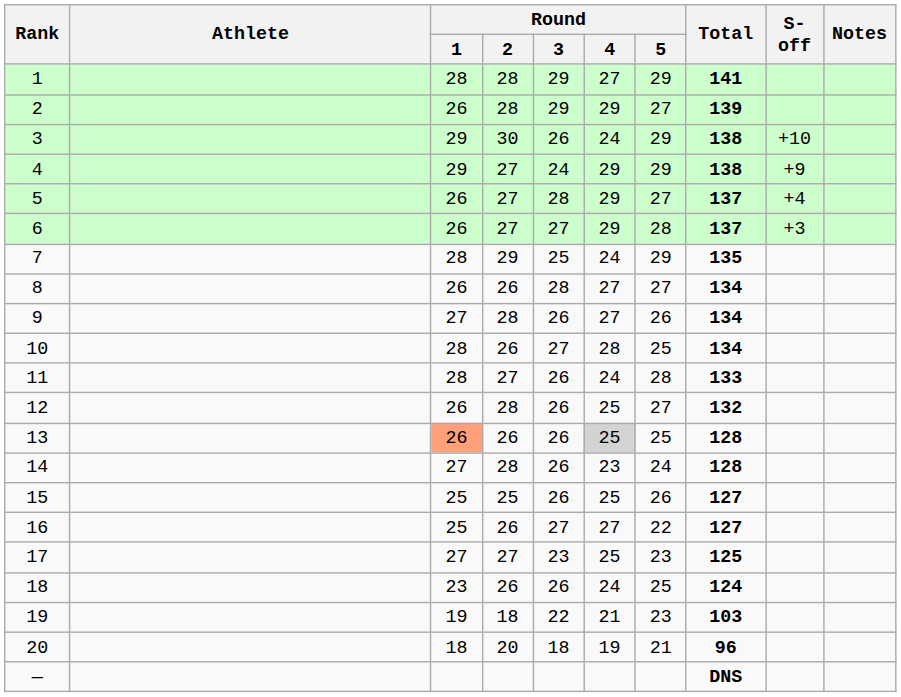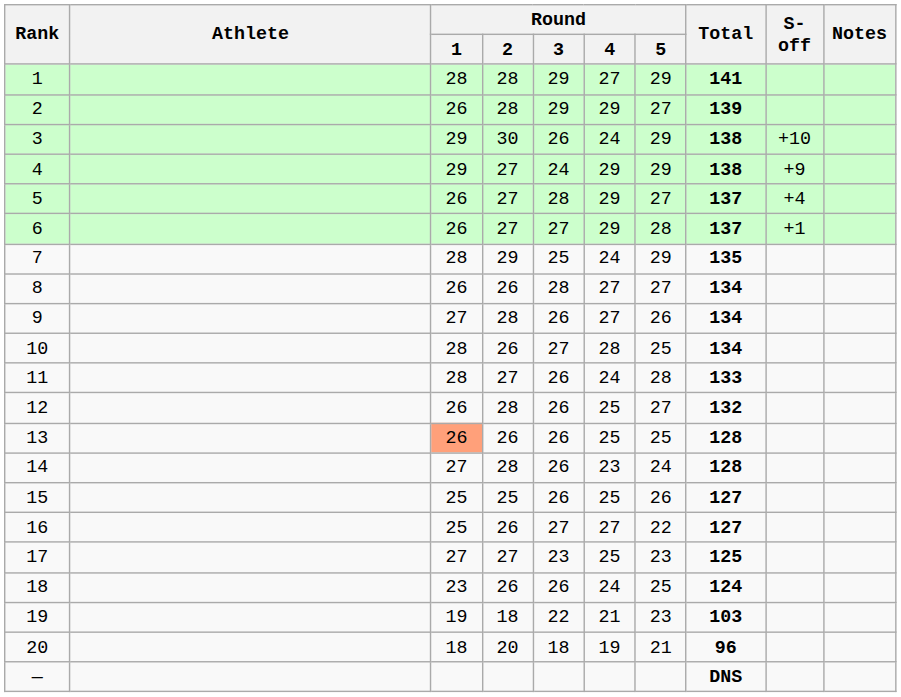 <table class="wikitable" style="text-align:center">
 <tr>
 <th rowspan=2 width=40>Rank</th>
 <th rowspan=2 width=250>Athlete</th>
 <th colspan=5>Round</th>
 <th rowspan=2 width=50>Total</th>
 <th rowspan=2 width=35>S-off</th>
 <th rowspan=2 width=45>Notes</th>
 </tr>
 <tr>
 <th width=30>1</th>
 <th width=30>2</th>
 <th width=30>3</th>
 <th width=30>4</th>
 <th width=30>5</th>
 </tr>
 <tr bgcolor=#ccffcc>
 <td>1</td>
 <td align=left></td>
 <td>28</td>
 <td>28</td>
 <td>29</td>
 <td>27</td>
 <td>29</td>
 <td><strong>141</strong></td>
 <td></td>
 <td></td>
 </tr>
 <tr bgcolor=#ccffcc>
 <td>2</td>
 <td align=left></td>
 <td>26</td>
 <td>28</td>
 <td>29</td>
 <td>29</td>
 <td>27</td>
 <td><strong>139</strong></td>
 <td></td>
 <td></td>
 </tr>
 <tr bgcolor=#ccffcc>
 <td>3</td>
 <td align=left></td>
 <td>29</td>
 <td>30</td>
 <td>26</td>
 <td>24</td>
 <td>29</td>
 <td><strong>138</strong></td>
 <td>+10</td>
 <td></td>
 </tr>
 <tr bgcolor=#ccffcc>
 <td>4</td>
 <td align=left></td>
 <td>29</td>
 <td>27</td>
 <td>24</td>
 <td>29</td>
 <td>29</td>
 <td><strong>138</strong></td>
 <td>+9</td>
 <td></td>
 </tr>
 <tr bgcolor=#ccffcc>
 <td>5</td>
 <td align=left></td>
 <td>26</td>
 <td>27</td>
 <td>28</td>
 <td>29</td>
 <td>27</td>
 <td><strong>137</strong></td>
 <td>+4</td>
 <td></td>
 </tr>
 <tr bgcolor=#ccffcc>
 <td>6</td>
 <td align=left></td>
 <td>26</td>
 <td>27</td>
 <td>27</td>
 <td>29</td>
 <td>28</td>
 <td><strong>137</strong></td>
-<td>+3</td>
+<td>+1</td>
 <td></td>
 </tr>
 <tr>
 <td>7</td>
 <td align=left></td>
 <td>28</td>
 <td>29</td>
 <td>25</td>
 <td>24</td>
 <td>29</td>
 <td><strong>135</strong></td>
 <td></td>
 <td></td>
 </tr>
 <tr>
 <td>8</td>
 <td align=left></td>
 <td>26</td>
 <td>26</td>
 <td>28</td>
 <td>27</td>
 <td>27</td>
 <td><strong>134</strong></td>
 <td></td>
 <td></td>
 </tr>
 <tr>
 <td>9</td>
 <td align=left></td>
 <td>27</td>
 <td>28</td>
 <td>26</td>
 <td>27</td>
 <td>26</td>
 <td><strong>134</strong></td>
 <td></td>
 <td></td>
 </tr>
 <tr>
 <td>10</td>
 <td align=left></td>
 <td>28</td>
 <td>26</td>
 <td>27</td>
 <td>28</td>
 <td>25</td>
 <td><strong>134</strong></td>
 <td></td>
 <td></td>
 </tr>
 <tr>
 <td>11</td>
 <td align=left></td>
 <td>28</td>
 <td>27</td>
 <td>26</td>
 <td>24</td>
 <td>28</td>
 <td><strong>133</strong></td>
 <td></td>
 <td></td>
 </tr>
 <tr>
 <td>12</td>
 <td align=left></td>
 <td>26</td>
 <td>28</td>
 <td>26</td>
 <td>25</td>
 <td>27</td>
 <td><strong>132</strong></td>
 <td></td>
 <td></td>
 </tr>
 <tr>
 <td>13</td>
 <td align=left></td>
 <td style="background: lightsalmon;">26</td>
 <td>26</td>
 <td>26</td>
-<td style="background: lightgrey;">25</td>
+<td>25</td>
 <td>25</td>
 <td><strong>128</strong></td>
 <td></td>
 <td></td>
 </tr>
 <tr>
 <td>14</td>
 <td align=left></td>
 <td>27</td>
 <td>28</td>
 <td>26</td>
 <td>23</td>
 <td>24</td>
 <td><strong>128</strong></td>
 <td></td>
 <td></td>
 </tr>
 <tr>
 <td>15</td>
 <td align=left></td>
 <td>25</td>
 <td>25</td>
 <td>26</td>
 <td>25</td>
 <td>26</td>
 <td><strong>127</strong></td>
 <td></td>
 <td></td>
 </tr>
 <tr>
 <td>16</td>
 <td align=left></td>
 <td>25</td>
 <td>26</td>
 <td>27</td>
 <td>27</td>
 <td>22</td>
 <td><strong>127</strong></td>
 <td></td>
 <td></td>
 </tr>
 <tr>
 <td>17</td>
 <td align=left></td>
 <td>27</td>
 <td>27</td>
 <td>23</td>
 <td>25</td>
 <td>23</td>
 <td><strong>125</strong></td>
 <td></td>
 <td></td>
 </tr>
 <tr>
 <td>18</td>
 <td align=left></td>
 <td>23</td>
 <td>26</td>
 <td>26</td>
 <td>24</td>
 <td>25</td>
 <td><strong>124</strong></td>
 <td></td>
 <td></td>
 </tr>
 <tr>
 <td>19</td>
 <td align=left></td>
 <td>19</td>
 <td>18</td>
 <td>22</td>
 <td>21</td>
 <td>23</td>
 <td><strong>103</strong></td>
 <td></td>
 <td></td>
 </tr>
 <tr>
 <td>20</td>
 <td align=left></td>
 <td>18</td>
 <td>20</td>
 <td>18</td>
 <td>19</td>
 <td>21</td>
 <td><strong>96</strong></td>
 <td></td>
 <td></td>
 </tr>
 <tr>
 <td>—</td>
 <td align=left></td>
 <td></td>
 <td></td>
 <td></td>
 <td></td>
 <td></td>
 <td><strong>DNS</strong></td>
 <td></td>
 <td></td>
 </tr>
 </table>
